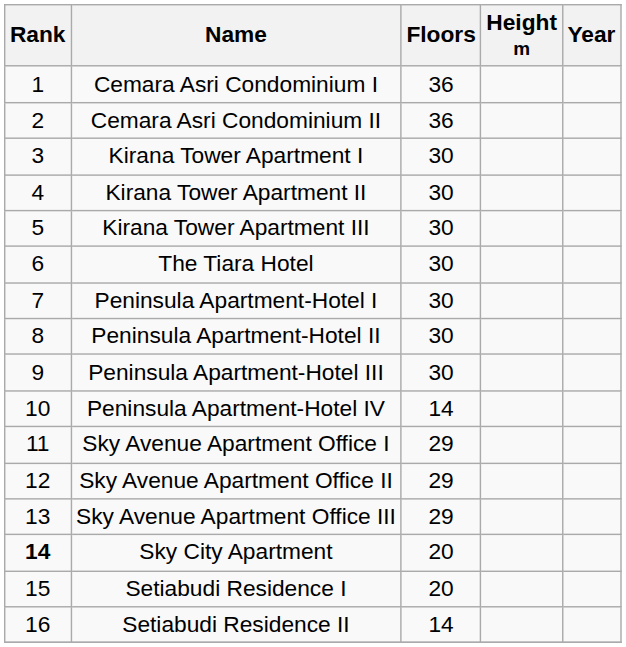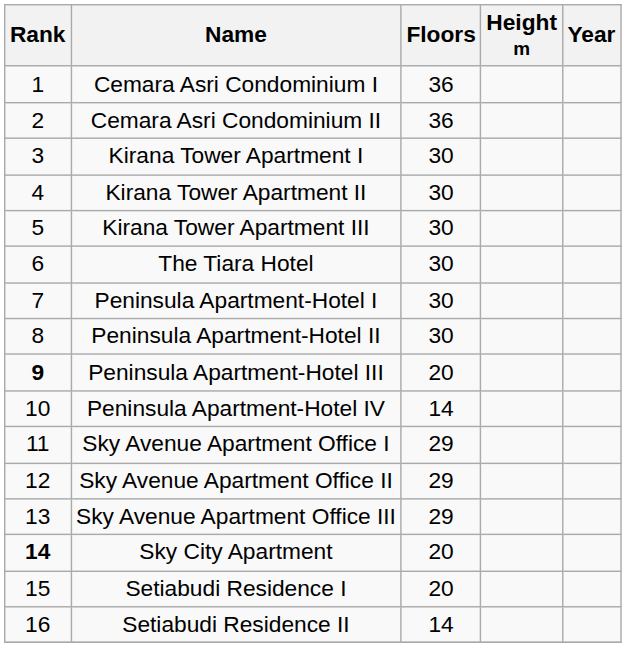 <table class="wikitable sortable" style="text-align: center">
 <tr>
 <th>Rank</th>
 <th>Name</th>
 <th>Floors</th>
 <th>Height<br><small>m</small></th>
 <th>Year</th>
 </tr>
 <tr>
 <td>1</td>
 <td>Cemara Asri Condominium I</td>
 <td>36</td>
 <td></td>
 <td></td>
 </tr>
 <tr>
 <td>2</td>
 <td>Cemara Asri Condominium II</td>
 <td>36</td>
 <td></td>
 <td></td>
 </tr>
 <tr>
 <td>3</td>
 <td>Kirana Tower Apartment I</td>
 <td>30</td>
 <td></td>
 <td></td>
 </tr>
 <tr>
 <td>4</td>
 <td>Kirana Tower Apartment II</td>
 <td>30</td>
 <td></td>
 <td></td>
 </tr>
 <tr>
 <td>5</td>
 <td>Kirana Tower Apartment III</td>
 <td>30</td>
 <td></td>
 <td></td>
 </tr>
 <tr>
 <td>6</td>
 <td>The Tiara Hotel</td>
 <td>30</td>
 <td></td>
 <td></td>
 </tr>
 <tr>
 <td>7</td>
 <td>Peninsula Apartment-Hotel I</td>
 <td>30</td>
 <td></td>
 <td></td>
 </tr>
 <tr>
 <td>8</td>
 <td>Peninsula Apartment-Hotel II</td>
 <td>30</td>
 <td></td>
 <td></td>
 </tr>
 <tr>
-<td>9</td>
+<td><strong>9</strong></td>
 <td>Peninsula Apartment-Hotel III</td>
-<td>30</td>
+<td>20</td>
 <td></td>
 <td></td>
 </tr>
 <tr>
 <td>10</td>
 <td>Peninsula Apartment-Hotel IV</td>
 <td>14</td>
 <td></td>
 <td></td>
 </tr>
 <tr>
 <td>11</td>
 <td>Sky Avenue Apartment Office I</td>
 <td>29</td>
 <td></td>
 <td></td>
 </tr>
 <tr>
 <td>12</td>
 <td>Sky Avenue Apartment Office II</td>
 <td>29</td>
 <td></td>
 <td></td>
 </tr>
 <tr>
 <td>13</td>
 <td>Sky Avenue Apartment Office III</td>
 <td>29</td>
 <td></td>
 <td></td>
 </tr>
 <tr>
 <td><strong>14</strong></td>
 <td>Sky City Apartment</td>
 <td>20</td>
 <td></td>
 <td></td>
 </tr>
 <tr>
 <td>15</td>
 <td>Setiabudi Residence I</td>
 <td>20</td>
 <td></td>
 <td></td>
 </tr>
 <tr>
 <td>16</td>
 <td>Setiabudi Residence II</td>
 <td>14</td>
 <td></td>
 <td></td>
 </tr>
 <tr>
 </tr>
 </table>
